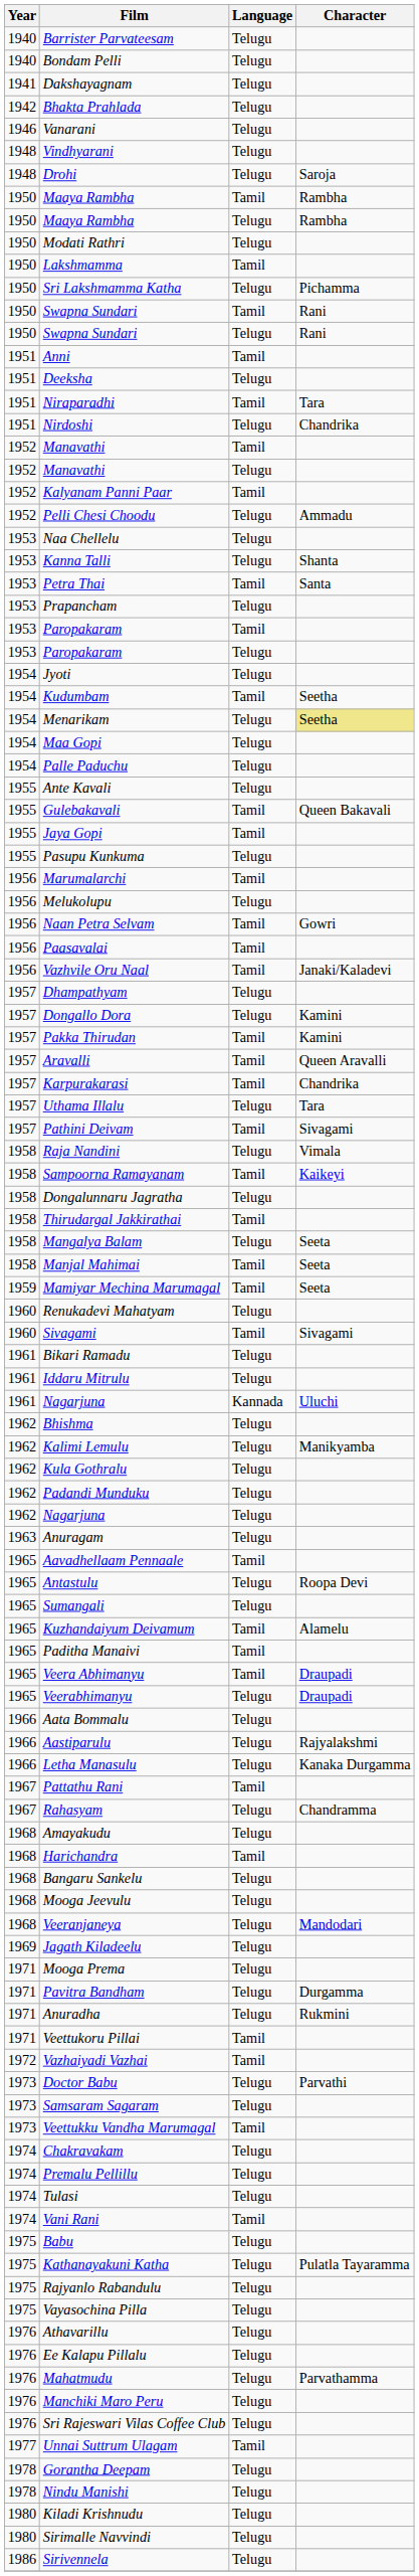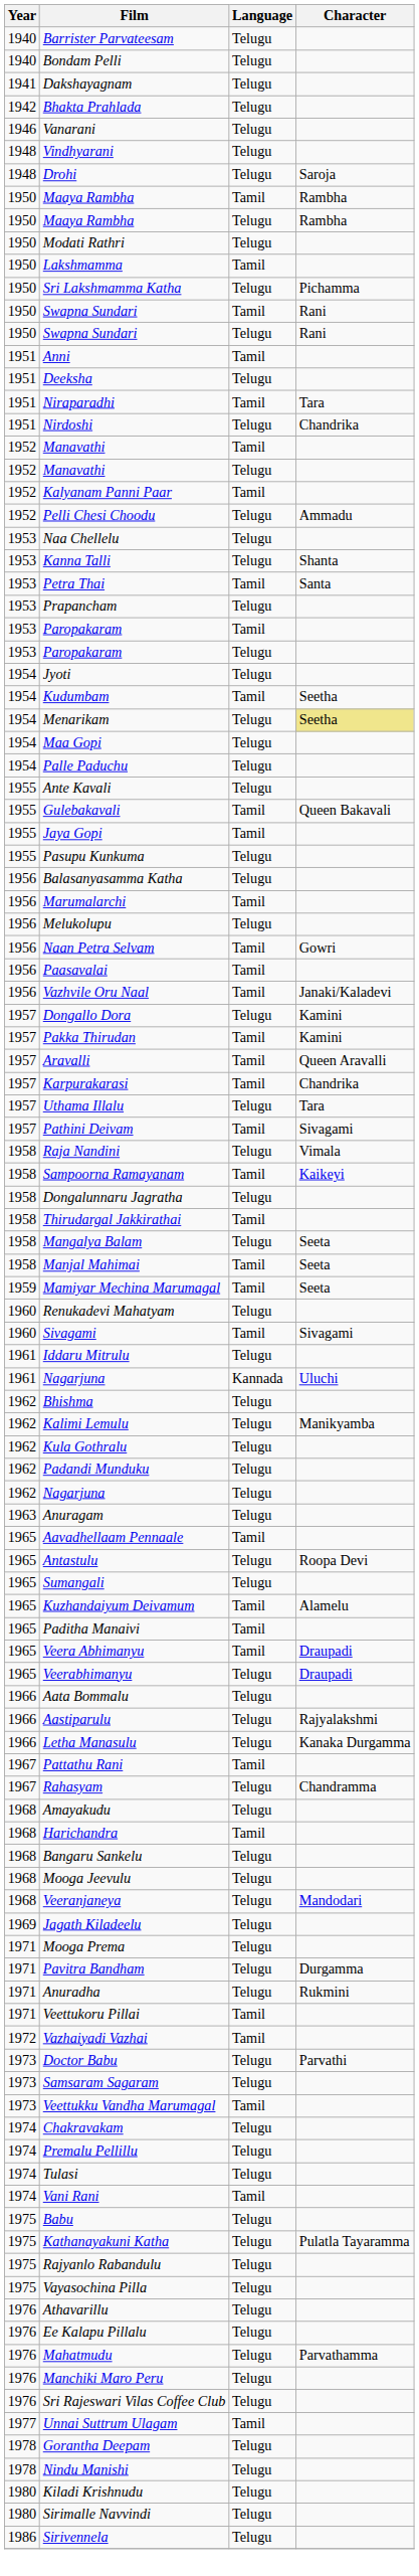 <table class="wikitable sortable">
 <tr>
 <th>Year</th>
 <th>Film</th>
 <th>Language</th>
 <th>Character</th>
 </tr>
 <tr>
 <td>1940</td>
 <td><em><a href='#'>Barrister Parvateesam</a></em></td>
 <td>Telugu</td>
 <td></td>
 </tr>
 <tr>
 <td>1940</td>
 <td><em>Bondam Pelli</em></td>
 <td>Telugu</td>
 <td></td>
 </tr>
 <tr>
 <td>1941</td>
 <td><em>Dakshayagnam</em></td>
 <td>Telugu</td>
 <td></td>
 </tr>
 <tr>
 <td>1942</td>
 <td><em><a href='#'>Bhakta Prahlada</a></em></td>
 <td>Telugu</td>
 <td></td>
 </tr>
 <tr>
 <td>1946</td>
 <td><em>Vanarani</em></td>
 <td>Telugu</td>
 <td></td>
 </tr>
 <tr>
 <td>1948</td>
 <td><em><a href='#'>Vindhyarani</a></em></td>
 <td>Telugu</td>
 <td></td>
 </tr>
 <tr>
 <td>1948</td>
 <td><em><a href='#'>Drohi</a></em></td>
 <td>Telugu</td>
 <td>Saroja</td>
 </tr>
 <tr>
 <td>1950</td>
 <td><em><a href='#'>Maaya Rambha</a></em></td>
 <td>Tamil</td>
 <td>Rambha</td>
 </tr>
 <tr>
 <td>1950</td>
 <td><em><a href='#'>Maaya Rambha</a></em></td>
 <td>Telugu</td>
 <td>Rambha</td>
 </tr>
 <tr>
 <td>1950</td>
 <td><em>Modati Rathri</em></td>
 <td>Telugu</td>
 <td></td>
 </tr>
 <tr>
 <td>1950</td>
 <td><em><a href='#'>Lakshmamma</a></em></td>
 <td>Tamil</td>
 <td></td>
 </tr>
 <tr>
 <td>1950</td>
 <td><em><a href='#'>Sri Lakshmamma Katha</a></em></td>
 <td>Telugu</td>
 <td>Pichamma</td>
 </tr>
 <tr>
 <td>1950</td>
 <td><em><a href='#'>Swapna Sundari</a></em></td>
 <td>Tamil</td>
 <td>Rani</td>
 </tr>
 <tr>
 <td>1950</td>
 <td><em><a href='#'>Swapna Sundari</a></em></td>
 <td>Telugu</td>
 <td>Rani</td>
 </tr>
 <tr>
 <td>1951</td>
 <td><em><a href='#'>Anni</a></em></td>
 <td>Tamil</td>
 <td></td>
 </tr>
 <tr>
 <td>1951</td>
 <td><em><a href='#'>Deeksha</a></em></td>
 <td>Telugu</td>
 <td></td>
 </tr>
 <tr>
 <td>1951</td>
 <td><em><a href='#'>Niraparadhi</a></em></td>
 <td>Tamil</td>
 <td>Tara</td>
 </tr>
 <tr>
 <td>1951</td>
 <td><em><a href='#'>Nirdoshi</a></em></td>
 <td>Telugu</td>
 <td>Chandrika</td>
 </tr>
 <tr>
 <td>1952</td>
 <td><em><a href='#'>Manavathi</a></em></td>
 <td>Tamil</td>
 <td></td>
 </tr>
 <tr>
 <td>1952</td>
 <td><em><a href='#'>Manavathi</a></em></td>
 <td>Telugu</td>
 <td></td>
 </tr>
 <tr>
 <td>1952</td>
 <td><em><a href='#'>Kalyanam Panni Paar</a></em></td>
 <td>Tamil</td>
 <td></td>
 </tr>
 <tr>
 <td>1952</td>
 <td><em><a href='#'>Pelli Chesi Choodu</a></em></td>
 <td>Telugu</td>
 <td>Ammadu</td>
 </tr>
 <tr>
 <td>1953</td>
 <td><em>Naa Chellelu</em></td>
 <td>Telugu</td>
 <td></td>
 </tr>
 <tr>
 <td>1953</td>
 <td><em><a href='#'>Kanna Talli</a></em></td>
 <td>Telugu</td>
 <td>Shanta</td>
 </tr>
 <tr>
 <td>1953</td>
 <td><em><a href='#'>Petra Thai</a></em></td>
 <td>Tamil</td>
 <td>Santa</td>
 </tr>
 <tr>
 <td>1953</td>
 <td><em>Prapancham</em></td>
 <td>Telugu</td>
 <td></td>
 </tr>
 <tr>
 <td>1953</td>
 <td><em><a href='#'>Paropakaram</a></em></td>
 <td>Tamil</td>
 <td></td>
 </tr>
 <tr>
 <td>1953</td>
 <td><em><a href='#'>Paropakaram</a></em></td>
 <td>Telugu</td>
 <td></td>
 </tr>
 <tr>
 <td>1954</td>
 <td><em>Jyoti</em></td>
 <td>Telugu</td>
 <td></td>
 </tr>
 <tr>
 <td>1954</td>
 <td><em><a href='#'>Kudumbam</a></em></td>
 <td>Tamil</td>
 <td>Seetha</td>
 </tr>
 <tr>
 <td>1954</td>
 <td><em>Menarikam</em></td>
 <td>Telugu</td>
 <td style="background: khaki;">Seetha</td>
 </tr>
 <tr>
 <td>1954</td>
 <td><em><a href='#'>Maa Gopi</a></em></td>
 <td>Telugu</td>
 <td></td>
 </tr>
 <tr>
 <td>1954</td>
 <td><em><a href='#'>Palle Paduchu</a></em></td>
 <td>Telugu</td>
 <td></td>
 </tr>
 <tr>
 <td>1955</td>
 <td><em>Ante Kavali</em></td>
 <td>Telugu</td>
 <td></td>
 </tr>
 <tr>
 <td>1955</td>
 <td><em><a href='#'>Gulebakavali</a></em></td>
 <td>Tamil</td>
 <td>Queen Bakavali</td>
 </tr>
 <tr>
 <td>1955</td>
 <td><em><a href='#'>Jaya Gopi</a></em></td>
 <td>Tamil</td>
 <td></td>
 </tr>
 <tr>
 <td>1955</td>
 <td><em>Pasupu Kunkuma</em></td>
 <td>Telugu</td>
 <td></td>
 </tr>
 <tr>
 <td>1956</td>
+<td><em>Balasanyasamma Katha</em></td>
+<td>Telugu</td>
+<td></td>
+</tr>
+<tr>
+<td>1956</td>
 <td><em><a href='#'>Marumalarchi</a></em></td>
 <td>Tamil</td>
 <td></td>
 </tr>
 <tr>
 <td>1956</td>
 <td><em>Melukolupu</em></td>
 <td>Telugu</td>
 <td></td>
 </tr>
 <tr>
 <td>1956</td>
 <td><em><a href='#'>Naan Petra Selvam</a></em></td>
 <td>Tamil</td>
 <td>Gowri</td>
 </tr>
 <tr>
 <td>1956</td>
 <td><em><a href='#'>Paasavalai</a></em></td>
 <td>Tamil</td>
 <td></td>
 </tr>
 <tr>
 <td>1956</td>
 <td><em><a href='#'>Vazhvile Oru Naal</a></em></td>
 <td>Tamil</td>
 <td>Janaki/Kaladevi</td>
-</tr>
-<tr>
-<td>1957</td>
-<td><em><a href='#'>Dhampathyam</a></em></td>
-<td>Telugu</td>
-<td></td>
 </tr>
 <tr>
 <td>1957</td>
 <td><em><a href='#'>Dongallo Dora</a></em></td>
 <td>Telugu</td>
 <td>Kamini</td>
 </tr>
 <tr>
 <td>1957</td>
 <td><em><a href='#'>Pakka Thirudan</a></em></td>
 <td>Tamil</td>
 <td>Kamini</td>
 </tr>
 <tr>
 <td>1957</td>
 <td><em><a href='#'>Aravalli</a></em></td>
 <td>Tamil</td>
 <td>Queen Aravalli</td>
 </tr>
 <tr>
 <td>1957</td>
 <td><em><a href='#'>Karpurakarasi</a></em></td>
 <td>Tamil</td>
 <td>Chandrika</td>
 </tr>
 <tr>
 <td>1957</td>
 <td><em><a href='#'>Uthama Illalu</a></em></td>
 <td>Telugu</td>
 <td>Tara</td>
 </tr>
 <tr>
 <td>1957</td>
 <td><em><a href='#'>Pathini Deivam</a></em></td>
 <td>Tamil</td>
 <td>Sivagami</td>
 </tr>
 <tr>
 <td>1958</td>
 <td><em><a href='#'>Raja Nandini</a></em></td>
 <td>Telugu</td>
 <td>Vimala</td>
 </tr>
 <tr>
 <td>1958</td>
 <td><em><a href='#'>Sampoorna Ramayanam</a></em></td>
 <td>Tamil</td>
 <td><a href='#'>Kaikeyi</a></td>
 </tr>
 <tr>
 <td>1958</td>
 <td><em>Dongalunnaru Jagratha</em></td>
 <td>Telugu</td>
 <td></td>
 </tr>
 <tr>
 <td>1958</td>
 <td><em><a href='#'>Thirudargal Jakkirathai</a></em></td>
 <td>Tamil</td>
 <td></td>
 </tr>
 <tr>
 <td>1958</td>
 <td><em><a href='#'>Mangalya Balam</a></em></td>
 <td>Telugu</td>
 <td>Seeta</td>
 </tr>
 <tr>
 <td>1958</td>
 <td><em><a href='#'>Manjal Mahimai</a></em></td>
 <td>Tamil</td>
 <td>Seeta</td>
 </tr>
 <tr>
 <td>1959</td>
 <td><em><a href='#'>Mamiyar Mechina Marumagal</a></em></td>
 <td>Tamil</td>
 <td>Seeta</td>
 </tr>
 <tr>
 <td>1960</td>
 <td><em>Renukadevi Mahatyam</em></td>
 <td>Telugu</td>
 <td></td>
 </tr>
 <tr>
 <td>1960</td>
 <td><em><a href='#'>Sivagami</a></em></td>
 <td>Tamil</td>
 <td>Sivagami</td>
-</tr>
-<tr>
-<td>1961</td>
-<td><em>Bikari Ramadu</em></td>
-<td>Telugu</td>
-<td></td>
 </tr>
 <tr>
 <td>1961</td>
 <td><em><a href='#'>Iddaru Mitrulu</a></em></td>
 <td>Telugu</td>
 <td></td>
 </tr>
 <tr>
 <td>1961</td>
 <td><em><a href='#'>Nagarjuna</a></em></td>
 <td>Kannada</td>
 <td><a href='#'>Uluchi</a></td>
 </tr>
 <tr>
 <td>1962</td>
 <td><em><a href='#'>Bhishma</a></em></td>
 <td>Telugu</td>
 <td></td>
 </tr>
 <tr>
 <td>1962</td>
 <td><em><a href='#'>Kalimi Lemulu</a></em></td>
 <td>Telugu</td>
 <td>Manikyamba</td>
 </tr>
 <tr>
 <td>1962</td>
 <td><em><a href='#'>Kula Gothralu</a></em></td>
 <td>Telugu</td>
 <td></td>
 </tr>
 <tr>
 <td>1962</td>
 <td><em><a href='#'>Padandi Munduku</a></em></td>
 <td>Telugu</td>
 <td></td>
 </tr>
 <tr>
 <td>1962</td>
 <td><em><a href='#'>Nagarjuna</a></em></td>
 <td>Telugu</td>
 <td></td>
 </tr>
 <tr>
 <td>1963</td>
 <td><em>Anuragam</em></td>
 <td>Telugu</td>
 <td></td>
 </tr>
 <tr>
 <td>1965</td>
 <td><a href='#'><em>Aavadhellaam Pennaale</em></a></td>
 <td>Tamil</td>
 <td></td>
 </tr>
 <tr>
 <td>1965</td>
 <td><em><a href='#'>Antastulu</a></em></td>
 <td>Telugu</td>
 <td>Roopa Devi</td>
 </tr>
 <tr>
 <td>1965</td>
 <td><em><a href='#'>Sumangali</a></em></td>
 <td>Telugu</td>
 <td></td>
 </tr>
 <tr>
 <td>1965</td>
 <td><em><a href='#'>Kuzhandaiyum Deivamum</a></em></td>
 <td>Tamil</td>
 <td>Alamelu</td>
 </tr>
 <tr>
 <td>1965</td>
 <td><em>Paditha Manaivi</em></td>
 <td>Tamil</td>
 <td></td>
 </tr>
 <tr>
 <td>1965</td>
 <td><em><a href='#'>Veera Abhimanyu</a></em></td>
 <td>Tamil</td>
 <td><a href='#'>Draupadi</a></td>
 </tr>
 <tr>
 <td>1965</td>
 <td><em><a href='#'>Veerabhimanyu</a></em></td>
 <td>Telugu</td>
 <td><a href='#'>Draupadi</a></td>
 </tr>
 <tr>
 <td>1966</td>
 <td><em>Aata Bommalu</em></td>
 <td>Telugu</td>
 <td></td>
 </tr>
 <tr>
 <td>1966</td>
 <td><em><a href='#'>Aastiparulu</a></em></td>
 <td>Telugu</td>
 <td>Rajyalakshmi</td>
 </tr>
 <tr>
 <td>1966</td>
 <td><em><a href='#'>Letha Manasulu</a></em></td>
 <td>Telugu</td>
 <td>Kanaka Durgamma</td>
 </tr>
 <tr>
 <td>1967</td>
 <td><em><a href='#'>Pattathu Rani</a></em></td>
 <td>Tamil</td>
 <td></td>
 </tr>
 <tr>
 <td>1967</td>
 <td><em><a href='#'>Rahasyam</a></em></td>
 <td>Telugu</td>
 <td>Chandramma</td>
 </tr>
 <tr>
 <td>1968</td>
 <td><em>Amayakudu</em></td>
 <td>Telugu</td>
 <td></td>
 </tr>
 <tr>
 <td>1968</td>
 <td><em><a href='#'>Harichandra</a></em></td>
 <td>Tamil</td>
 <td></td>
 </tr>
 <tr>
 <td>1968</td>
 <td><em>Bangaru Sankelu</em></td>
 <td>Telugu</td>
 <td></td>
 </tr>
 <tr>
 <td>1968</td>
 <td><em>Mooga Jeevulu</em></td>
 <td>Telugu</td>
 <td></td>
 </tr>
 <tr>
 <td>1968</td>
 <td><em><a href='#'>Veeranjaneya</a></em></td>
 <td>Telugu</td>
 <td><a href='#'>Mandodari</a></td>
 </tr>
 <tr>
 <td>1969</td>
 <td><em><a href='#'>Jagath Kiladeelu</a></em></td>
 <td>Telugu</td>
 <td></td>
 </tr>
 <tr>
 <td>1971</td>
 <td><em>Mooga Prema</em></td>
 <td>Telugu</td>
 <td></td>
 </tr>
 <tr>
 <td>1971</td>
 <td><em><a href='#'>Pavitra Bandham</a></em></td>
 <td>Telugu</td>
 <td>Durgamma</td>
 </tr>
 <tr>
 <td>1971</td>
 <td><em>Anuradha</em></td>
 <td>Telugu</td>
 <td>Rukmini</td>
 </tr>
 <tr>
 <td>1971</td>
 <td><em>Veettukoru Pillai</em></td>
 <td>Tamil</td>
 <td></td>
 </tr>
 <tr>
 <td>1972</td>
 <td><em><a href='#'>Vazhaiyadi Vazhai</a></em></td>
 <td>Tamil</td>
 <td></td>
 </tr>
 <tr>
 <td>1973</td>
 <td><em><a href='#'>Doctor Babu</a></em></td>
 <td>Telugu</td>
 <td>Parvathi</td>
 </tr>
 <tr>
 <td>1973</td>
 <td><em><a href='#'>Samsaram Sagaram</a></em></td>
 <td>Telugu</td>
 <td></td>
 </tr>
 <tr>
 <td>1973</td>
 <td><em><a href='#'>Veettukku Vandha Marumagal</a></em></td>
 <td>Tamil</td>
 <td></td>
 </tr>
 <tr>
 <td>1974</td>
 <td><em><a href='#'>Chakravakam</a></em></td>
 <td>Telugu</td>
 <td></td>
 </tr>
 <tr>
 <td>1974</td>
 <td><em><a href='#'>Premalu Pellillu</a></em></td>
 <td>Telugu</td>
 <td></td>
 </tr>
 <tr>
 <td>1974</td>
 <td><em>Tulasi</em></td>
 <td>Telugu</td>
 <td></td>
 </tr>
 <tr>
 <td>1974</td>
 <td><em><a href='#'>Vani Rani</a></em></td>
 <td>Tamil</td>
 <td></td>
 </tr>
 <tr>
 <td>1975</td>
 <td><em><a href='#'>Babu</a></em></td>
 <td>Telugu</td>
 <td></td>
 </tr>
 <tr>
 <td>1975</td>
 <td><em><a href='#'>Kathanayakuni Katha</a></em></td>
 <td>Telugu</td>
 <td>Pulatla Tayaramma</td>
 </tr>
 <tr>
 <td>1975</td>
 <td><em>Rajyanlo Rabandulu</em></td>
 <td>Telugu</td>
 <td></td>
 </tr>
 <tr>
 <td>1975</td>
 <td><em>Vayasochina Pilla</em></td>
 <td>Telugu</td>
 <td></td>
 </tr>
 <tr>
 <td>1976</td>
 <td><em>Athavarillu</em></td>
 <td>Telugu</td>
 <td></td>
 </tr>
 <tr>
 <td>1976</td>
 <td><em>Ee Kalapu Pillalu</em></td>
 <td>Telugu</td>
 <td></td>
 </tr>
 <tr>
 <td>1976</td>
 <td><em><a href='#'>Mahatmudu</a></em></td>
 <td>Telugu</td>
 <td>Parvathamma</td>
 </tr>
 <tr>
 <td>1976</td>
 <td><em><a href='#'>Manchiki Maro Peru</a></em></td>
 <td>Telugu</td>
 <td></td>
 </tr>
 <tr>
 <td>1976</td>
 <td><em>Sri Rajeswari Vilas Coffee Club</em></td>
 <td>Telugu</td>
 <td></td>
 </tr>
 <tr>
 <td>1977</td>
 <td><em><a href='#'>Unnai Suttrum Ulagam</a></em></td>
 <td>Tamil</td>
 <td></td>
 </tr>
 <tr>
 <td>1978</td>
 <td><em><a href='#'>Gorantha Deepam</a></em></td>
 <td>Telugu</td>
 <td></td>
 </tr>
 <tr>
 <td>1978</td>
 <td><em><a href='#'>Nindu Manishi</a></em></td>
 <td>Telugu</td>
 <td></td>
 </tr>
 <tr>
 <td>1980</td>
 <td><em>Kiladi Krishnudu</em></td>
 <td>Telugu</td>
 <td></td>
 </tr>
 <tr>
 <td>1980</td>
 <td><em>Sirimalle Navvindi</em></td>
 <td>Telugu</td>
 <td></td>
 </tr>
 <tr>
 <td>1986</td>
 <td><em><a href='#'>Sirivennela</a></em></td>
 <td>Telugu</td>
 <td></td>
 </tr>
 <tr>
 </tr>
 </table>
